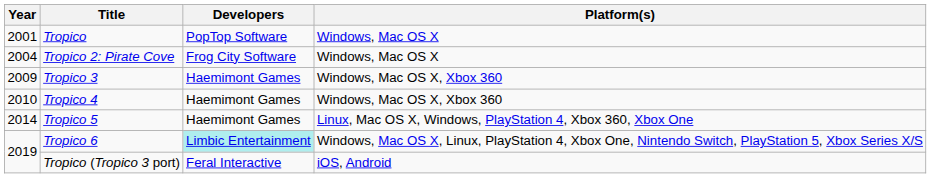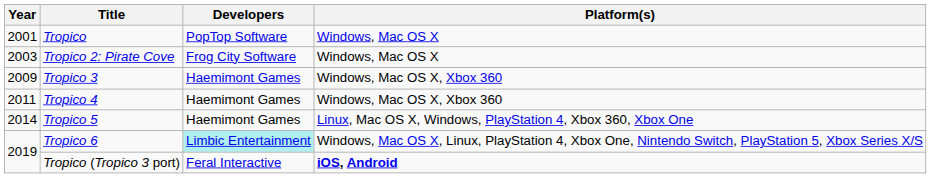 <table class="wikitable sortable">
 <tr>
 <th>Year</th>
 <th>Title</th>
 <th>Developers</th>
 <th>Platform(s)</th>
 </tr>
 <tr>
 <td>2001</td>
 <td><em><a href='#'>Tropico</a></em></td>
 <td><a href='#'>PopTop Software</a></td>
 <td><a href='#'>Windows</a>, <a href='#'>Mac OS X</a></td>
 </tr>
 <tr>
-<td>2004</td>
+<td>2003</td>
 <td><em><a href='#'>Tropico 2: Pirate Cove</a></em></td>
 <td><a href='#'>Frog City Software</a></td>
 <td>Windows, Mac OS X</td>
 </tr>
 <tr>
 <td>2009</td>
 <td><em><a href='#'>Tropico 3</a></em></td>
 <td><a href='#'>Haemimont Games</a></td>
 <td>Windows, Mac OS X, <a href='#'>Xbox 360</a></td>
 </tr>
 <tr>
-<td>2010</td>
+<td>2011</td>
 <td><em><a href='#'>Tropico 4</a></em></td>
 <td>Haemimont Games</td>
 <td>Windows, Mac OS X, Xbox 360</td>
 </tr>
 <tr>
 <td>2014</td>
 <td><em><a href='#'>Tropico 5</a></em></td>
 <td>Haemimont Games</td>
 <td><a href='#'>Linux</a>, Mac OS X, Windows, <a href='#'>PlayStation 4</a>, Xbox 360, <a href='#'>Xbox One</a></td>
 </tr>
 <tr>
 <td rowspan="2">2019</td>
 <td><em><a href='#'>Tropico 6</a></em></td>
 <td style="background: paleturquoise;"><a href='#'>Limbic Entertainment</a></td>
 <td>Windows, <a href='#'>Mac OS X</a>, Linux, PlayStation 4, Xbox One, <a href='#'>Nintendo Switch</a>, <a href='#'>PlayStation 5</a>, <a href='#'>Xbox Series X/S</a></td>
 </tr>
 <tr>
 <td><em>Tropico</em> (<em>Tropico 3</em> port)</td>
 <td><a href='#'>Feral Interactive</a></td>
-<td><a href='#'>iOS</a>, <a href='#'>Android</a></td>
+<td><strong><a href='#'>iOS</a>, <a href='#'>Android</a></strong></td>
 </tr>
 </table>
